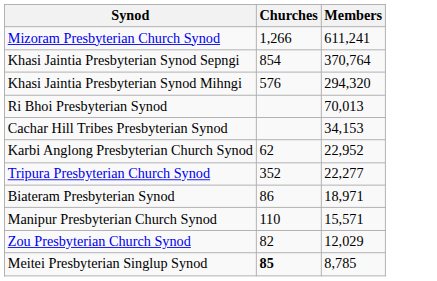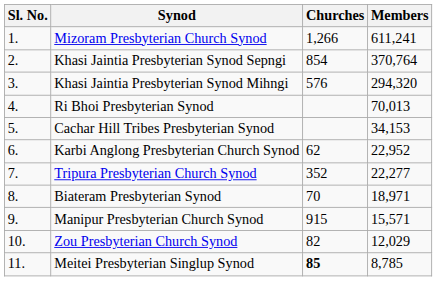 <table class = "wikitable">
 <tr>
+<th>Sl. No.</th>
 <th>Synod</th>
 <th>Churches</th>
 <th>Members</th>
 </tr>
 <tr>
+<td>1.</td>
 <td><a href='#'>Mizoram Presbyterian Church Synod</a></td>
 <td>1,266</td>
 <td>611,241</td>
 </tr>
 <tr>
+<td>2.</td>
 <td>Khasi Jaintia Presbyterian Synod Sepngi</td>
 <td>854</td>
 <td>370,764</td>
 </tr>
 <tr>
+<td>3.</td>
 <td>Khasi Jaintia Presbyterian Synod Mihngi</td>
 <td>576</td>
 <td>294,320</td>
 </tr>
 <tr>
+<td>4.</td>
 <td>Ri Bhoi Presbyterian Synod</td>
 <td></td>
 <td>70,013</td>
 </tr>
 <tr>
+<td>5.</td>
 <td>Cachar Hill Tribes Presbyterian Synod</td>
 <td></td>
 <td>34,153</td>
 </tr>
 <tr>
+<td>6.</td>
 <td>Karbi Anglong Presbyterian Church Synod</td>
 <td>62</td>
 <td>22,952</td>
 </tr>
 <tr>
+<td>7.</td>
 <td><a href='#'>Tripura Presbyterian Church Synod </a></td>
 <td>352</td>
 <td>22,277</td>
 </tr>
 <tr>
+<td>8.</td>
 <td>Biateram Presbyterian Synod</td>
-<td>86</td>
+<td>70</td>
 <td>18,971</td>
 </tr>
 <tr>
+<td>9.</td>
 <td>Manipur Presbyterian Church Synod</td>
-<td>110</td>
+<td>915</td>
 <td>15,571</td>
 </tr>
 <tr>
+<td>10.</td>
 <td><a href='#'>Zou Presbyterian Church Synod</a></td>
 <td>82</td>
 <td>12,029</td>
 </tr>
 <tr>
+<td>11.</td>
 <td>Meitei Presbyterian Singlup Synod</td>
 <td><strong>85</strong></td>
 <td>8,785</td>
 </tr>
 </table>
